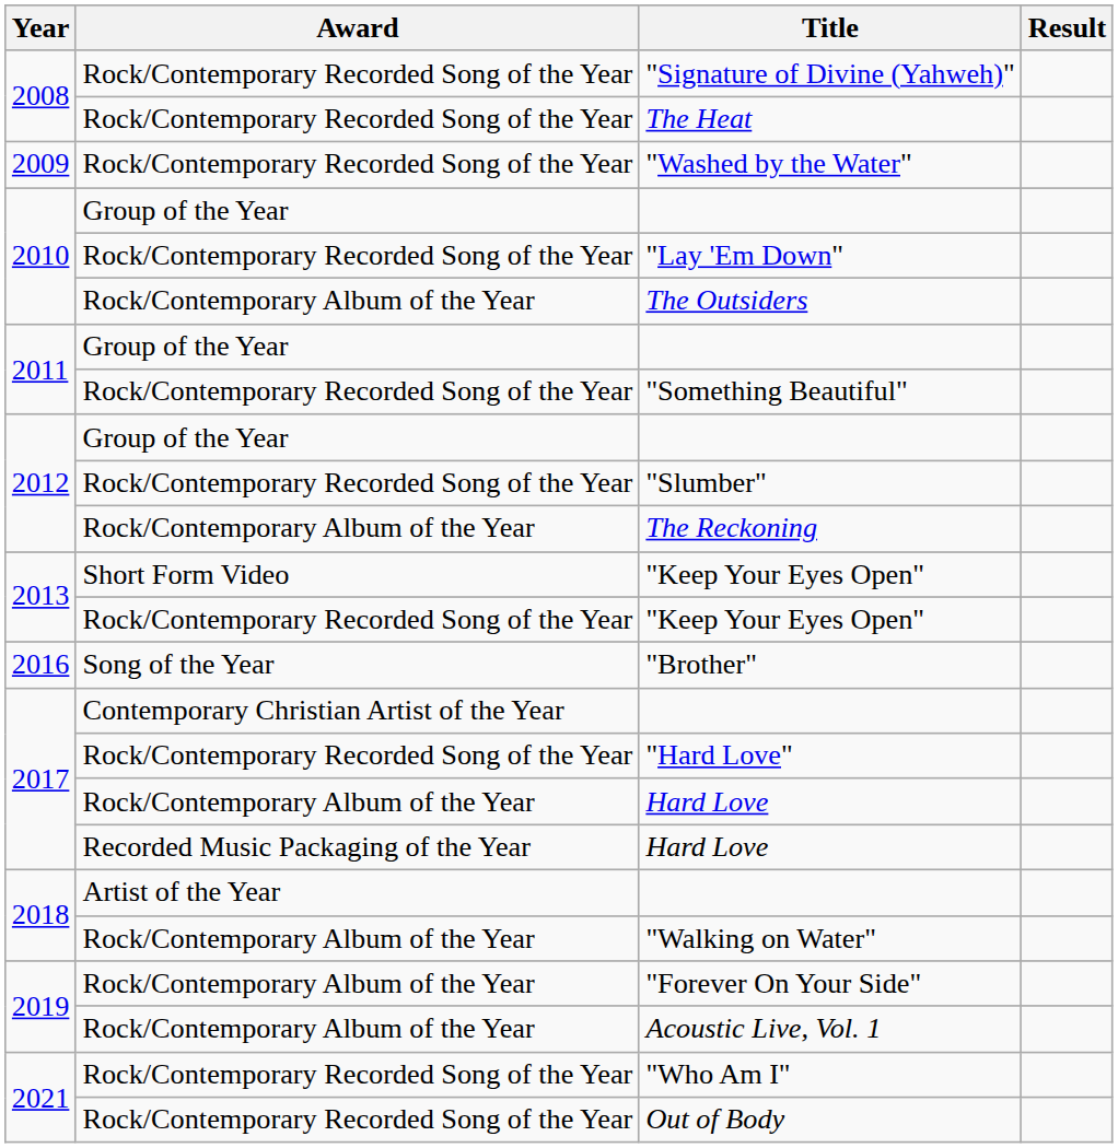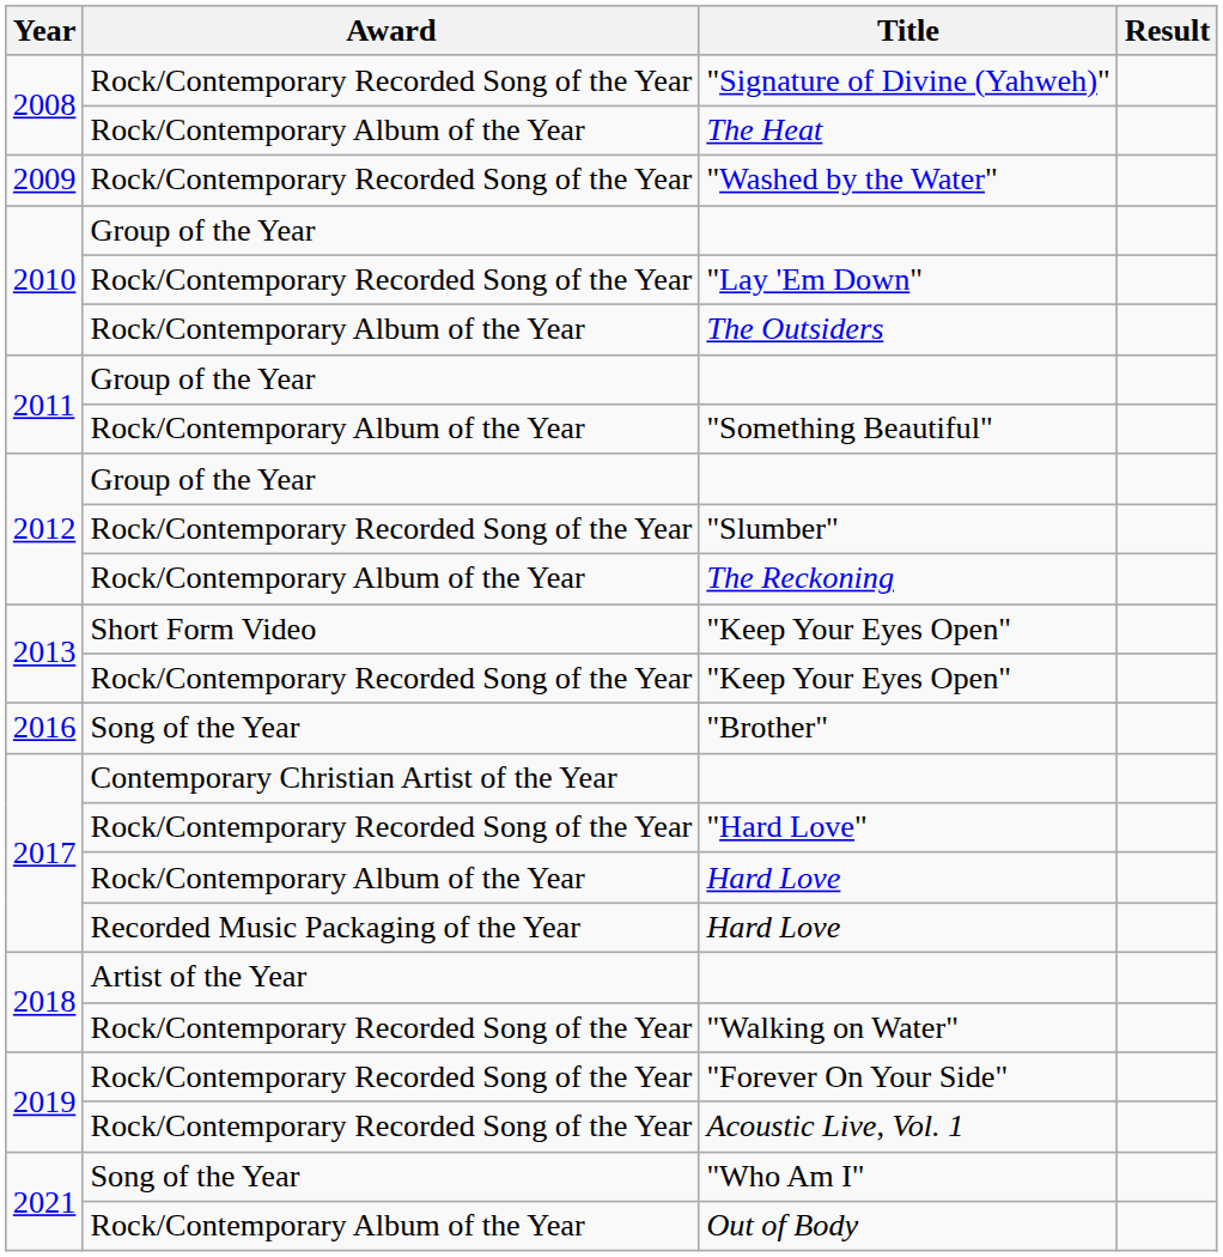 <table class="wikitable">
 <tr>
 <th>Year</th>
 <th>Award</th>
 <th>Title</th>
 <th>Result</th>
 </tr>
 <tr>
 <td rowspan="2"><a href='#'>2008</a></td>
 <td>Rock/Contemporary Recorded Song of the Year</td>
 <td>"<a href='#'>Signature of Divine (Yahweh)</a>"</td>
 <td></td>
 </tr>
 <tr>
-<td>Rock/Contemporary Recorded Song of the Year</td>
+<td>Rock/Contemporary Album of the Year</td>
 <td><em><a href='#'>The Heat</a></em></td>
 <td></td>
 </tr>
 <tr>
 <td><a href='#'>2009</a></td>
 <td>Rock/Contemporary Recorded Song of the Year</td>
 <td>"<a href='#'>Washed by the Water</a>"</td>
 <td></td>
 </tr>
 <tr>
 <td rowspan="3"><a href='#'>2010</a></td>
 <td>Group of the Year</td>
 <td></td>
 <td></td>
 </tr>
 <tr>
 <td>Rock/Contemporary Recorded Song of the Year</td>
 <td>"<a href='#'>Lay 'Em Down</a>"</td>
 <td></td>
 </tr>
 <tr>
 <td>Rock/Contemporary Album of the Year</td>
 <td><em><a href='#'>The Outsiders</a></em></td>
 <td></td>
 </tr>
 <tr>
 <td rowspan="2"><a href='#'>2011</a></td>
 <td>Group of the Year</td>
 <td></td>
 <td></td>
 </tr>
 <tr>
-<td>Rock/Contemporary Recorded Song of the Year</td>
+<td>Rock/Contemporary Album of the Year</td>
 <td>"Something Beautiful"</td>
 <td></td>
 </tr>
 <tr>
 <td rowspan="3"><a href='#'>2012</a></td>
 <td>Group of the Year</td>
 <td></td>
 <td></td>
 </tr>
 <tr>
 <td>Rock/Contemporary Recorded Song of the Year</td>
 <td>"Slumber"</td>
 <td></td>
 </tr>
 <tr>
 <td>Rock/Contemporary Album of the Year</td>
 <td><em><a href='#'>The Reckoning</a></em></td>
 <td></td>
 </tr>
 <tr>
 <td rowspan="2"><a href='#'>2013</a></td>
 <td>Short Form Video</td>
 <td>"Keep Your Eyes Open"</td>
 <td></td>
 </tr>
 <tr>
 <td>Rock/Contemporary Recorded Song of the Year</td>
 <td>"Keep Your Eyes Open"</td>
 <td></td>
 </tr>
 <tr>
 <td><a href='#'>2016</a></td>
 <td>Song of the Year</td>
 <td>"Brother"</td>
 <td></td>
 </tr>
 <tr>
 <td rowspan="4"><a href='#'>2017</a></td>
 <td>Contemporary Christian Artist of the Year</td>
 <td></td>
 <td></td>
 </tr>
 <tr>
 <td>Rock/Contemporary Recorded Song of the Year</td>
 <td>"<a href='#'>Hard Love</a>" </td>
 <td></td>
 </tr>
 <tr>
 <td>Rock/Contemporary Album of the Year</td>
 <td><em><a href='#'>Hard Love</a></em></td>
 <td></td>
 </tr>
 <tr>
 <td>Recorded Music Packaging of the Year</td>
 <td><em>Hard Love</em></td>
 <td></td>
 </tr>
 <tr>
 <td rowspan="2"><a href='#'>2018</a></td>
 <td>Artist of the Year</td>
 <td></td>
 <td></td>
 </tr>
 <tr>
-<td>Rock/Contemporary Album of the Year</td>
+<td>Rock/Contemporary Recorded Song of the Year</td>
 <td>"Walking on Water"</td>
 <td></td>
 </tr>
 <tr>
 <td rowspan="2"><a href='#'>2019</a></td>
-<td>Rock/Contemporary Album of the Year</td>
+<td>Rock/Contemporary Recorded Song of the Year</td>
 <td>"Forever On Your Side" </td>
 <td></td>
 </tr>
 <tr>
-<td>Rock/Contemporary Album of the Year</td>
+<td>Rock/Contemporary Recorded Song of the Year</td>
 <td><em>Acoustic Live, Vol. 1</em></td>
 <td></td>
 </tr>
 <tr>
 <td rowspan="2"><a href='#'>2021</a></td>
-<td>Rock/Contemporary Recorded Song of the Year</td>
+<td>Song of the Year</td>
 <td>"Who Am I"</td>
 <td></td>
 </tr>
 <tr>
-<td>Rock/Contemporary Recorded Song of the Year</td>
+<td>Rock/Contemporary Album of the Year</td>
 <td><em>Out of Body</em></td>
 <td></td>
 </tr>
 </table>
